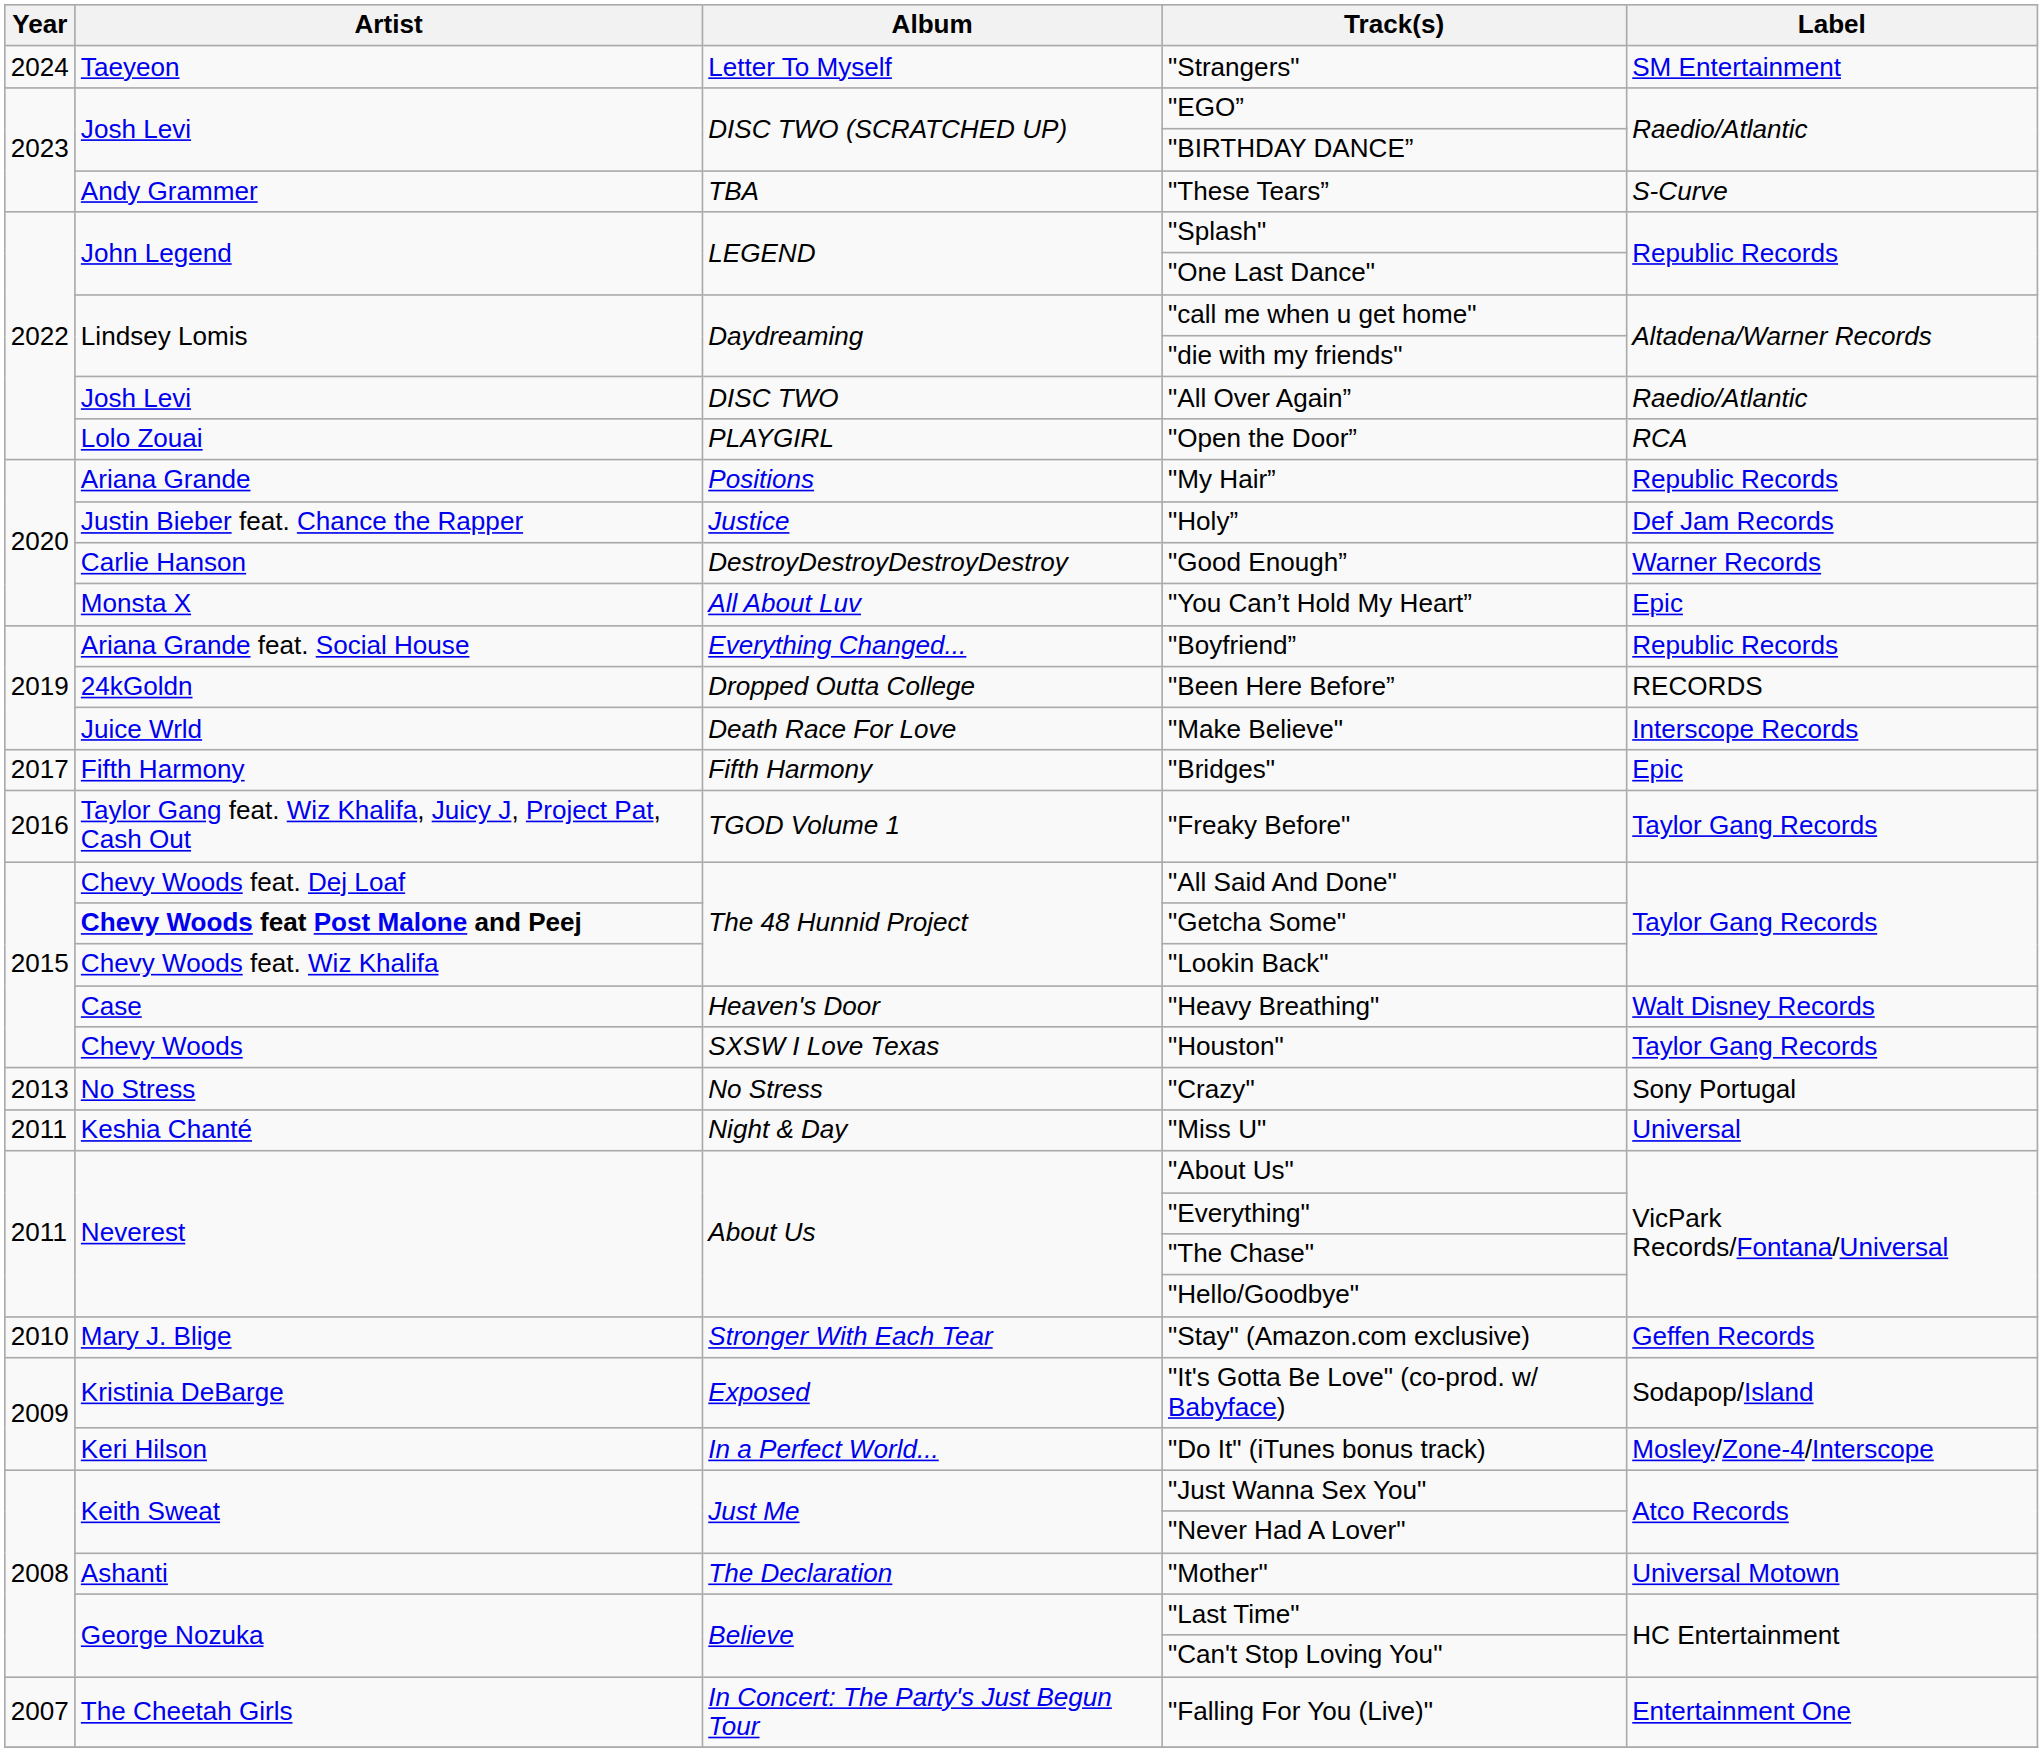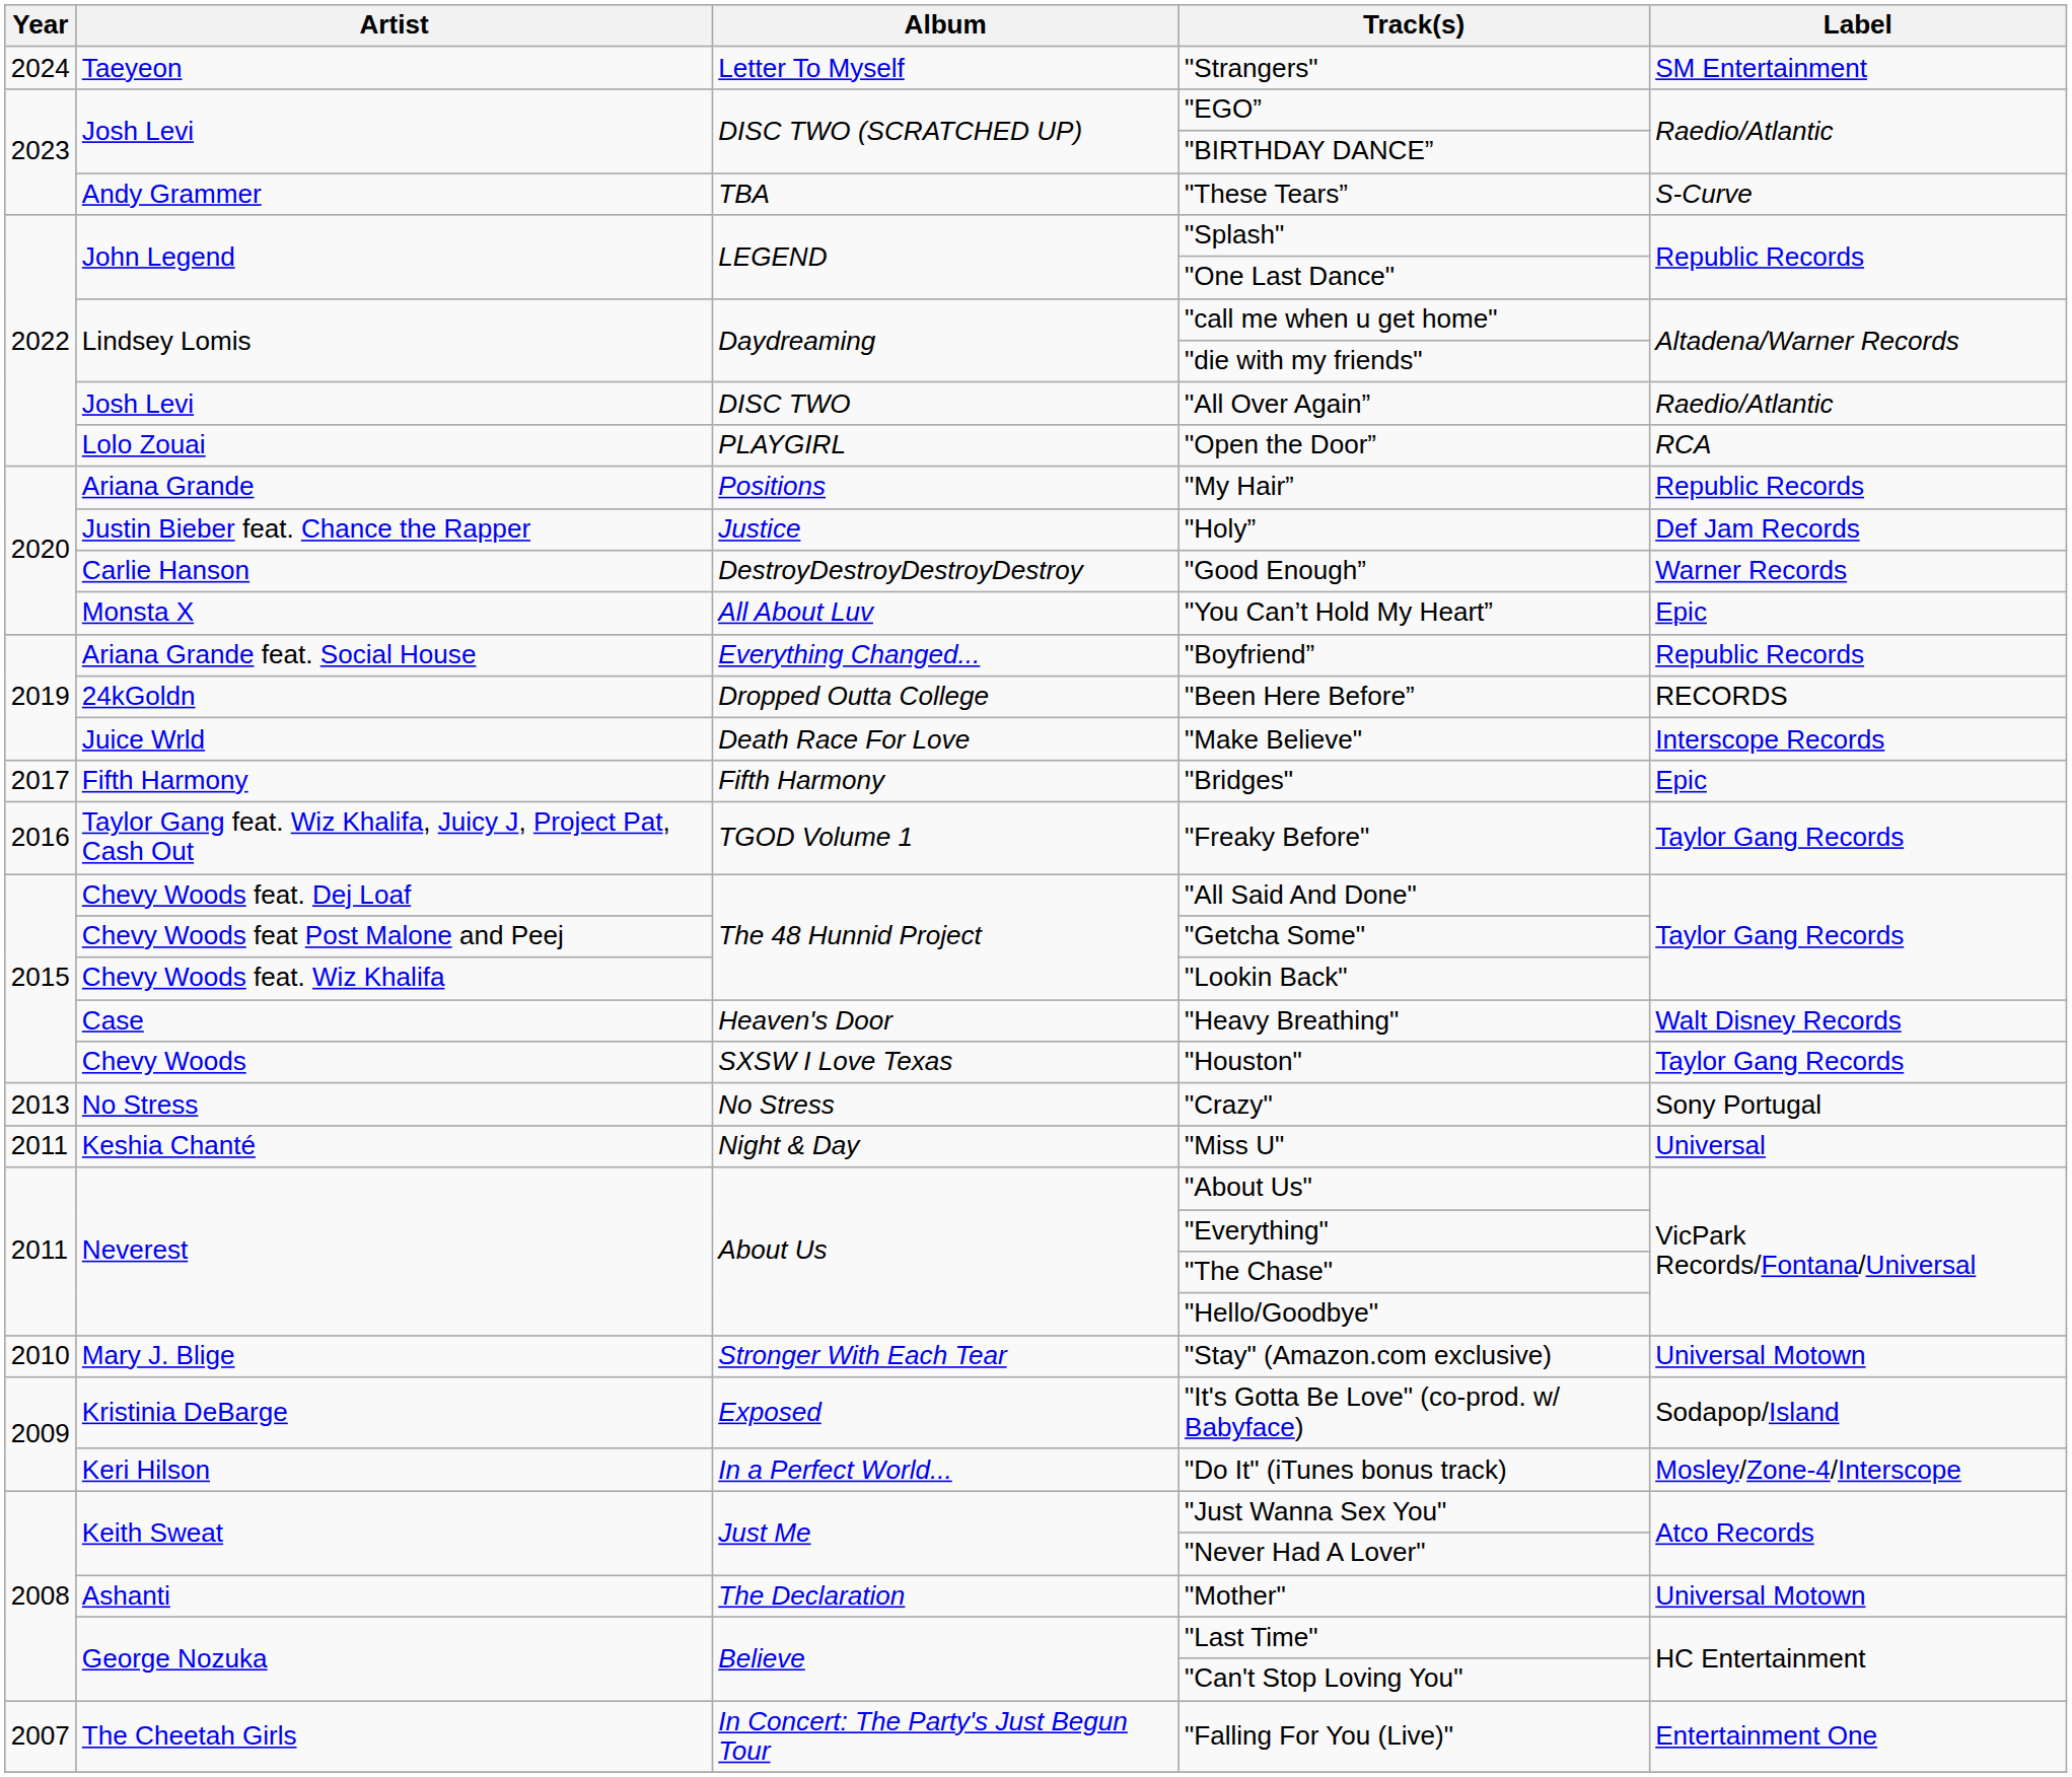 <table class="wikitable sortable">
 <tr>
 <th>Year</th>
 <th>Artist</th>
 <th>Album</th>
 <th>Track(s)</th>
 <th>Label</th>
 </tr>
 <tr>
 <td>2024</td>
 <td><a href='#'>Taeyeon</a></td>
 <td><a href='#'>Letter To Myself</a></td>
 <td>"Strangers"</td>
 <td><a href='#'>SM Entertainment</a></td>
 </tr>
 <tr>
 <td rowspan=3>2023</td>
 <td rowspan=2><a href='#'>Josh Levi</a></td>
 <td rowspan=2><em>DISC TWO (SCRATCHED UP)</em></td>
 <td>"EGO”</td>
 <td rowspan=2><em>Raedio/Atlantic</em></td>
 </tr>
 <tr>
 <td>"BIRTHDAY DANCE”</td>
 </tr>
 <tr>
 <td><a href='#'>Andy Grammer</a></td>
 <td><em>TBA</em></td>
 <td>"These Tears”</td>
 <td><em>S-Curve</em></td>
 </tr>
 <tr>
 <td rowspan=6>2022</td>
 <td rowspan=2><a href='#'>John Legend</a></td>
 <td rowspan=2><em>LEGEND</em></td>
 <td>"Splash"</td>
 <td rowspan=2><a href='#'>Republic Records</a></td>
 </tr>
 <tr>
 <td>"One Last Dance"</td>
 </tr>
 <tr>
 <td rowspan=2>Lindsey Lomis</td>
 <td rowspan=2><em>Daydreaming</em></td>
 <td>"call me when u get home"</td>
 <td rowspan=2><em>Altadena/Warner Records</em></td>
 </tr>
 <tr>
 <td>"die with my friends"</td>
 </tr>
 <tr>
 <td><a href='#'>Josh Levi</a></td>
 <td><em>DISC TWO</em></td>
 <td>"All Over Again”</td>
 <td><em>Raedio/Atlantic</em></td>
 </tr>
 <tr>
 <td><a href='#'>Lolo Zouai</a></td>
 <td><em>PLAYGIRL</em></td>
 <td>"Open the Door”</td>
 <td><em>RCA</em></td>
 </tr>
 <tr>
 <td rowspan=4>2020</td>
 <td><a href='#'>Ariana Grande</a></td>
 <td><em><a href='#'>Positions</a></em></td>
 <td>"My Hair”</td>
 <td><a href='#'>Republic Records</a></td>
 </tr>
 <tr>
 <td><a href='#'>Justin Bieber</a> feat. <a href='#'>Chance the Rapper</a></td>
 <td><em><a href='#'>Justice</a></em></td>
 <td>"Holy”</td>
 <td><a href='#'>Def Jam Records</a></td>
 </tr>
 <tr>
 <td><a href='#'>Carlie Hanson</a></td>
 <td><em>DestroyDestroyDestroyDestroy</em></td>
 <td>"Good Enough”</td>
 <td><a href='#'>Warner Records</a></td>
 </tr>
 <tr>
 <td><a href='#'>Monsta X</a></td>
 <td><em><a href='#'>All About Luv</a></em></td>
 <td>"You Can’t Hold My Heart”</td>
 <td><a href='#'>Epic</a></td>
 </tr>
 <tr>
 <td rowspan=3>2019</td>
 <td><a href='#'>Ariana Grande</a> feat. <a href='#'>Social House</a></td>
 <td><em><a href='#'>Everything Changed...</a></em></td>
 <td>"Boyfriend”</td>
 <td><a href='#'>Republic Records</a></td>
 </tr>
 <tr>
 <td><a href='#'>24kGoldn</a></td>
 <td><em>Dropped Outta College</em></td>
 <td>"Been Here Before”</td>
 <td>RECORDS</td>
 </tr>
 <tr>
 <td><a href='#'>Juice Wrld</a></td>
 <td><em>Death Race For Love</em></td>
 <td>"Make Believe"</td>
 <td><a href='#'>Interscope Records</a></td>
 </tr>
 <tr>
 <td>2017</td>
 <td><a href='#'>Fifth Harmony</a></td>
 <td><em>Fifth Harmony</em></td>
 <td>"Bridges"</td>
 <td><a href='#'>Epic</a></td>
 </tr>
 <tr>
 <td>2016</td>
 <td><a href='#'>Taylor Gang</a> feat. <a href='#'>Wiz Khalifa</a>, <a href='#'>Juicy J</a>, <a href='#'>Project Pat</a>, <a href='#'>Cash Out</a></td>
 <td><em>TGOD Volume 1</em></td>
 <td>"Freaky Before"</td>
 <td><a href='#'>Taylor Gang Records</a></td>
 </tr>
 <tr>
 <td rowspan=5>2015</td>
 <td><a href='#'>Chevy Woods</a> feat. <a href='#'>Dej Loaf</a></td>
 <td rowspan=3><em>The 48 Hunnid Project</em></td>
 <td>"All Said And Done"</td>
 <td rowspan=3><a href='#'>Taylor Gang Records</a></td>
 </tr>
 <tr>
-<td><strong><a href='#'>Chevy Woods</a> feat <a href='#'>Post Malone</a> and Peej</strong></td>
+<td><a href='#'>Chevy Woods</a> feat <a href='#'>Post Malone</a> and Peej</td>
 <td>"Getcha Some"</td>
 </tr>
 <tr>
 <td><a href='#'>Chevy Woods</a> feat. <a href='#'>Wiz Khalifa</a></td>
 <td>"Lookin Back"</td>
 </tr>
 <tr>
 <td><a href='#'>Case</a></td>
 <td><em>Heaven's Door</em></td>
 <td>"Heavy Breathing"</td>
 <td><a href='#'>Walt Disney Records</a></td>
 </tr>
 <tr>
 <td><a href='#'>Chevy Woods</a></td>
 <td><em>SXSW I Love Texas</em></td>
 <td>"Houston"</td>
 <td><a href='#'>Taylor Gang Records</a></td>
 </tr>
 <tr>
 <td>2013</td>
 <td><a href='#'>No Stress</a></td>
 <td><em>No Stress</em></td>
 <td>"Crazy"</td>
 <td>Sony Portugal</td>
 </tr>
 <tr>
 <td>2011</td>
 <td><a href='#'>Keshia Chanté</a></td>
 <td><em>Night & Day</em></td>
 <td>"Miss U"</td>
 <td><a href='#'>Universal</a></td>
 </tr>
 <tr>
 <td rowspan=4>2011</td>
 <td rowspan=4><a href='#'>Neverest</a></td>
 <td rowspan=4><em>About Us</em></td>
 <td>"About Us"</td>
 <td rowspan=4>VicPark Records/<a href='#'>Fontana</a>/<a href='#'>Universal</a></td>
 </tr>
 <tr>
 <td>"Everything"</td>
 </tr>
 <tr>
 <td>"The Chase"</td>
 </tr>
 <tr>
 <td>"Hello/Goodbye"</td>
 </tr>
 <tr>
 <td>2010</td>
 <td><a href='#'>Mary J. Blige</a></td>
 <td><em><a href='#'>Stronger With Each Tear</a></em></td>
 <td>"Stay" (Amazon.com exclusive)</td>
-<td><a href='#'>Geffen Records</a></td>
+<td><a href='#'>Universal Motown</a></td>
 </tr>
 <tr>
 <td rowspan=2>2009</td>
 <td><a href='#'>Kristinia DeBarge</a></td>
 <td><em><a href='#'>Exposed</a></em></td>
 <td>"It's Gotta Be Love" (co-prod. w/ <a href='#'>Babyface</a>)</td>
 <td>Sodapop/<a href='#'>Island</a></td>
 </tr>
 <tr>
 <td><a href='#'>Keri Hilson</a></td>
 <td><em><a href='#'>In a Perfect World...</a></em></td>
 <td>"Do It" (iTunes bonus track)</td>
 <td><a href='#'>Mosley</a>/<a href='#'>Zone-4</a>/<a href='#'>Interscope</a></td>
 </tr>
 <tr>
 <td rowspan=5>2008</td>
 <td rowspan=2><a href='#'>Keith Sweat</a></td>
 <td rowspan=2><em><a href='#'>Just Me</a></em></td>
 <td>"Just Wanna Sex You"</td>
 <td rowspan=2><a href='#'>Atco Records</a></td>
 </tr>
 <tr>
 <td>"Never Had A Lover"</td>
 </tr>
 <tr>
 <td><a href='#'>Ashanti</a></td>
 <td><em><a href='#'>The Declaration</a></em></td>
 <td>"Mother"</td>
 <td><a href='#'>Universal Motown</a></td>
 </tr>
 <tr>
 <td rowspan=2><a href='#'>George Nozuka</a></td>
 <td rowspan=2><em><a href='#'>Believe</a></em></td>
 <td>"Last Time"</td>
 <td rowspan=2>HC Entertainment</td>
 </tr>
 <tr>
 <td>"Can't Stop Loving You"</td>
 </tr>
 <tr>
 <td>2007</td>
 <td><a href='#'>The Cheetah Girls</a></td>
 <td><em><a href='#'>In Concert: The Party's Just Begun Tour</a></em></td>
 <td>"Falling For You (Live)"</td>
 <td><a href='#'>Entertainment One</a></td>
 </tr>
 <tr>
 </tr>
 </table>
